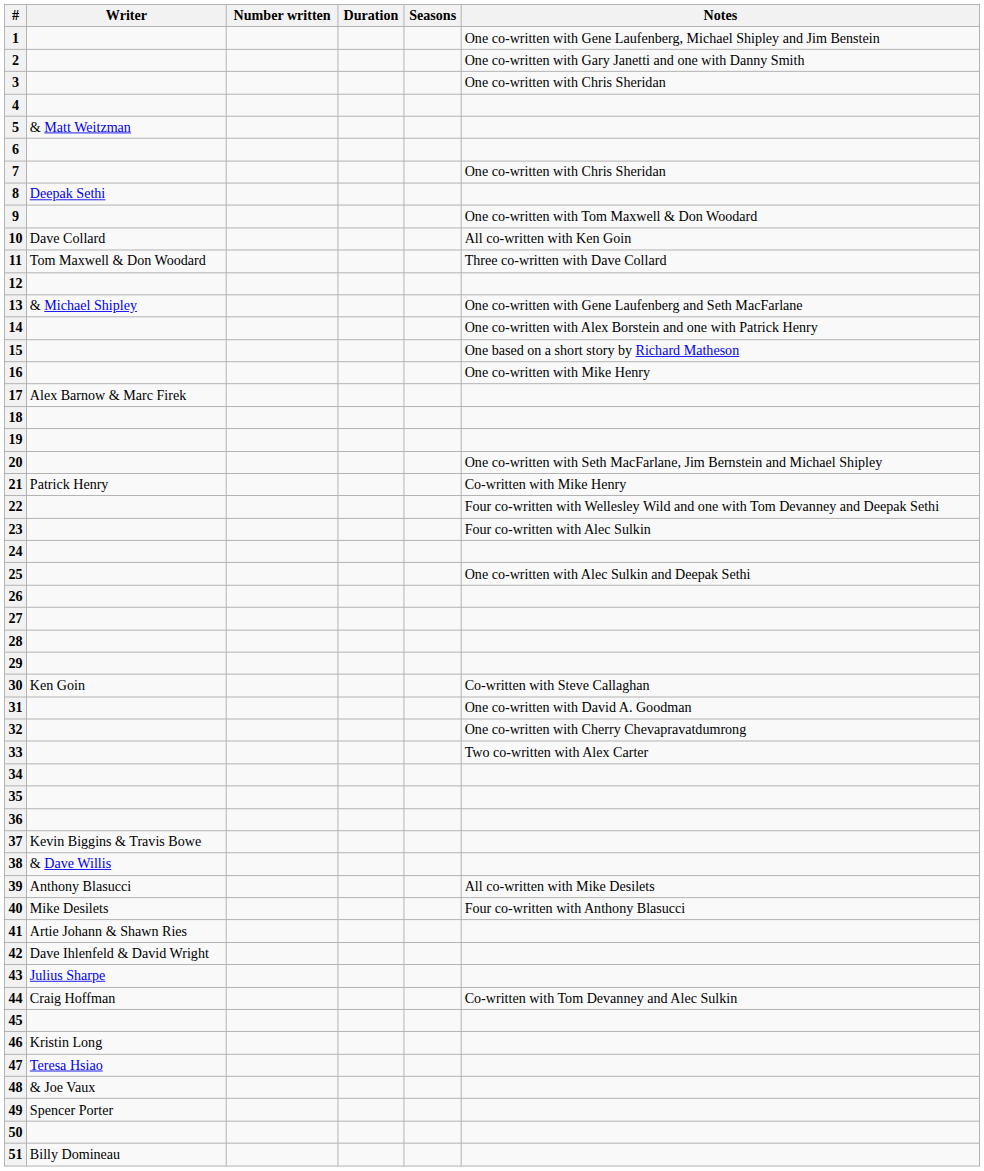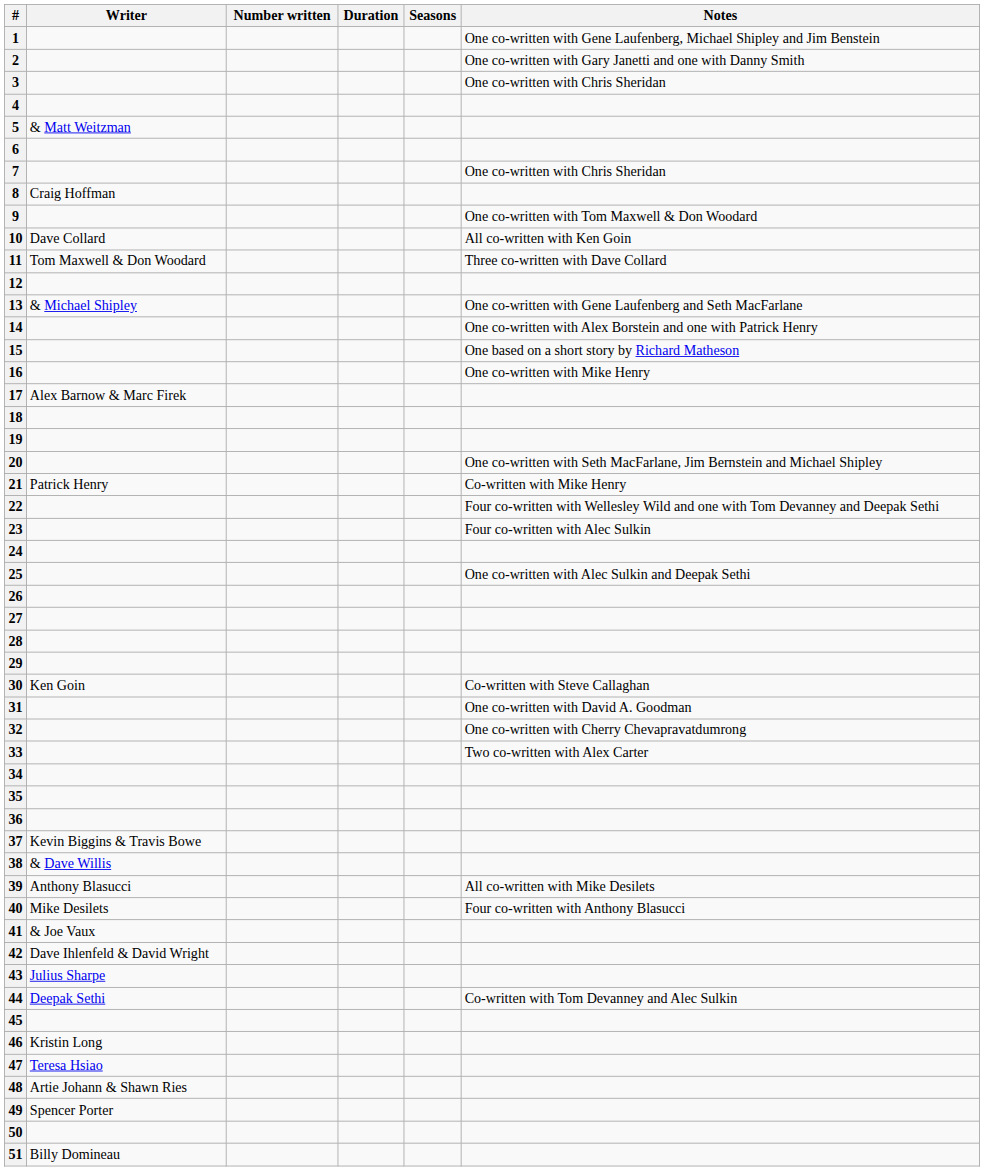 <table class="wikitable sortable" width="70%">
 <tr>
 <th>#</th>
 <th>Writer</th>
 <th>Number written</th>
 <th>Duration</th>
 <th>Seasons</th>
 <th>Notes</th>
 </tr>
 <tr>
 <th>1</th>
 <td></td>
 <td></td>
 <td></td>
 <td></td>
 <td>One co-written with Gene Laufenberg, Michael Shipley and Jim Benstein</td>
 </tr>
 <tr>
 <th>2</th>
 <td></td>
 <td></td>
 <td></td>
 <td></td>
 <td>One co-written with Gary Janetti and one with Danny Smith</td>
 </tr>
 <tr>
 <th>3</th>
 <td></td>
 <td></td>
 <td></td>
 <td></td>
 <td>One co-written with Chris Sheridan</td>
 </tr>
 <tr>
 <th>4</th>
 <td></td>
 <td></td>
 <td></td>
 <td></td>
 <td></td>
 </tr>
 <tr>
 <th>5</th>
 <td> & <a href='#'>Matt Weitzman</a></td>
 <td></td>
 <td></td>
 <td></td>
 <td></td>
 </tr>
 <tr>
 <th>6</th>
 <td></td>
 <td></td>
 <td></td>
 <td></td>
 <td></td>
 </tr>
 <tr>
 <th>7</th>
 <td></td>
 <td></td>
 <td></td>
 <td></td>
 <td>One co-written with Chris Sheridan</td>
 </tr>
 <tr>
 <th>8</th>
-<td><a href='#'>Deepak Sethi</a></td>
+<td>Craig Hoffman</td>
 <td></td>
 <td></td>
 <td></td>
 <td></td>
 </tr>
 <tr>
 <th>9</th>
 <td></td>
 <td></td>
 <td></td>
 <td></td>
 <td>One co-written with Tom Maxwell & Don Woodard</td>
 </tr>
 <tr>
 <th>10</th>
 <td>Dave Collard</td>
 <td></td>
 <td></td>
 <td></td>
 <td>All co-written with Ken Goin</td>
 </tr>
 <tr>
 <th>11</th>
 <td>Tom Maxwell & Don Woodard</td>
 <td></td>
 <td></td>
 <td></td>
 <td>Three co-written with Dave Collard</td>
 </tr>
 <tr>
 <th>12</th>
 <td></td>
 <td></td>
 <td></td>
 <td></td>
 </tr>
 <tr>
 <th>13</th>
 <td> & <a href='#'>Michael Shipley</a></td>
 <td></td>
 <td></td>
 <td></td>
 <td>One co-written with Gene Laufenberg and Seth MacFarlane</td>
 </tr>
 <tr>
 <th>14</th>
 <td></td>
 <td></td>
 <td></td>
 <td></td>
 <td>One co-written with Alex Borstein and one with Patrick Henry</td>
 </tr>
 <tr>
 <th>15</th>
 <td></td>
 <td></td>
 <td></td>
 <td></td>
 <td>One based on a short story by <a href='#'>Richard Matheson</a></td>
 </tr>
 <tr>
 <th>16</th>
 <td></td>
 <td></td>
 <td></td>
 <td></td>
 <td>One co-written with Mike Henry</td>
 </tr>
 <tr>
 <th>17</th>
 <td>Alex Barnow & Marc Firek</td>
 <td></td>
 <td></td>
 <td></td>
 <td></td>
 </tr>
 <tr>
 <th>18</th>
 <td></td>
 <td></td>
 <td></td>
 <td></td>
 <td></td>
 </tr>
 <tr>
 <th>19</th>
 <td></td>
 <td></td>
 <td></td>
 <td></td>
 <td></td>
 </tr>
 <tr>
 <th>20</th>
 <td></td>
 <td></td>
 <td></td>
 <td></td>
 <td>One co-written with Seth MacFarlane, Jim Bernstein and Michael Shipley</td>
 </tr>
 <tr>
 <th>21</th>
 <td>Patrick Henry</td>
 <td></td>
 <td></td>
 <td></td>
 <td>Co-written with Mike Henry</td>
 </tr>
 <tr>
 <th>22</th>
 <td></td>
 <td></td>
 <td></td>
 <td></td>
 <td>Four co-written with Wellesley Wild and one with Tom Devanney and Deepak Sethi</td>
 </tr>
 <tr>
 <th>23</th>
 <td></td>
 <td></td>
 <td></td>
 <td></td>
 <td>Four co-written with Alec Sulkin</td>
 </tr>
 <tr>
 <th>24</th>
 <td></td>
 <td></td>
 <td></td>
 <td></td>
 <td></td>
 </tr>
 <tr>
 <th>25</th>
 <td></td>
 <td></td>
 <td></td>
 <td></td>
 <td>One co-written with Alec Sulkin and Deepak Sethi</td>
 </tr>
 <tr>
 <th>26</th>
 <td></td>
 <td></td>
 <td></td>
 <td></td>
 <td></td>
 </tr>
 <tr>
 <th>27</th>
 <td></td>
 <td></td>
 <td></td>
 <td></td>
 <td></td>
 </tr>
 <tr>
 <th>28</th>
 <td></td>
 <td></td>
 <td></td>
 <td></td>
 <td></td>
 </tr>
 <tr>
 <th>29</th>
 <td></td>
 <td></td>
 <td></td>
 <td></td>
 <td></td>
 </tr>
 <tr>
 <th>30</th>
 <td>Ken Goin</td>
 <td></td>
 <td></td>
 <td></td>
 <td>Co-written with Steve Callaghan</td>
 </tr>
 <tr>
 <th>31</th>
 <td></td>
 <td></td>
 <td></td>
 <td></td>
 <td>One co-written with David A. Goodman</td>
 </tr>
 <tr>
 <th>32</th>
 <td></td>
 <td></td>
 <td></td>
 <td></td>
 <td>One co-written with Cherry Chevapravatdumrong</td>
 </tr>
 <tr>
 <th>33</th>
 <td></td>
 <td></td>
 <td></td>
 <td></td>
 <td>Two co-written with Alex Carter</td>
 </tr>
 <tr>
 <th>34</th>
 <td></td>
 <td></td>
 <td></td>
 <td></td>
 <td></td>
 </tr>
 <tr>
 <th>35</th>
 <td></td>
 <td></td>
 <td></td>
 <td></td>
 <td></td>
 </tr>
 <tr>
 <th>36</th>
 <td></td>
 <td></td>
 <td></td>
 <td></td>
 <td></td>
 </tr>
 <tr>
 <th>37</th>
 <td>Kevin Biggins & Travis Bowe</td>
 <td></td>
 <td></td>
 <td></td>
 <td></td>
 </tr>
 <tr>
 <th>38</th>
 <td> & <a href='#'>Dave Willis</a></td>
 <td></td>
 <td></td>
 <td></td>
 <td></td>
 </tr>
 <tr>
 <th>39</th>
 <td>Anthony Blasucci</td>
 <td></td>
 <td></td>
 <td></td>
 <td>All co-written with Mike Desilets</td>
 </tr>
 <tr>
 <th>40</th>
 <td>Mike Desilets</td>
 <td></td>
 <td></td>
 <td></td>
 <td>Four co-written with Anthony Blasucci</td>
 </tr>
 <tr>
 <th>41</th>
-<td>Artie Johann & Shawn Ries</td>
+<td> & Joe Vaux</td>
 <td></td>
 <td></td>
 <td></td>
 <td></td>
 </tr>
 <tr>
 <th>42</th>
 <td>Dave Ihlenfeld & David Wright</td>
 <td></td>
 <td></td>
 <td></td>
 <td></td>
 </tr>
 <tr>
 <th>43</th>
 <td><a href='#'>Julius Sharpe</a></td>
 <td></td>
 <td></td>
 <td></td>
 <td></td>
 </tr>
 <tr>
 <th>44</th>
-<td>Craig Hoffman</td>
+<td><a href='#'>Deepak Sethi</a></td>
 <td></td>
 <td></td>
 <td></td>
 <td>Co-written with Tom Devanney and Alec Sulkin</td>
 </tr>
 <tr>
 <th>45</th>
 <td></td>
 <td></td>
 <td></td>
 <td></td>
 <td></td>
 </tr>
 <tr>
 <th>46</th>
 <td>Kristin Long</td>
 <td></td>
 <td></td>
 <td></td>
 <td></td>
 </tr>
 <tr>
 <th>47</th>
 <td><a href='#'>Teresa Hsiao</a></td>
 <td></td>
 <td></td>
 <td></td>
 <td></td>
 </tr>
 <tr>
 <th>48</th>
-<td> & Joe Vaux</td>
+<td>Artie Johann & Shawn Ries</td>
 <td></td>
 <td></td>
 <td></td>
 <td></td>
 </tr>
 <tr>
 <th>49</th>
 <td>Spencer Porter</td>
 <td></td>
 <td></td>
 <td></td>
 <td></td>
 </tr>
 <tr>
 <th>50</th>
 <td></td>
 <td></td>
 <td></td>
 <td></td>
 <td></td>
 </tr>
 <tr>
 <th>51</th>
 <td>Billy Domineau</td>
 <td></td>
 <td></td>
 <td></td>
 <td></td>
 </tr>
 </table>
